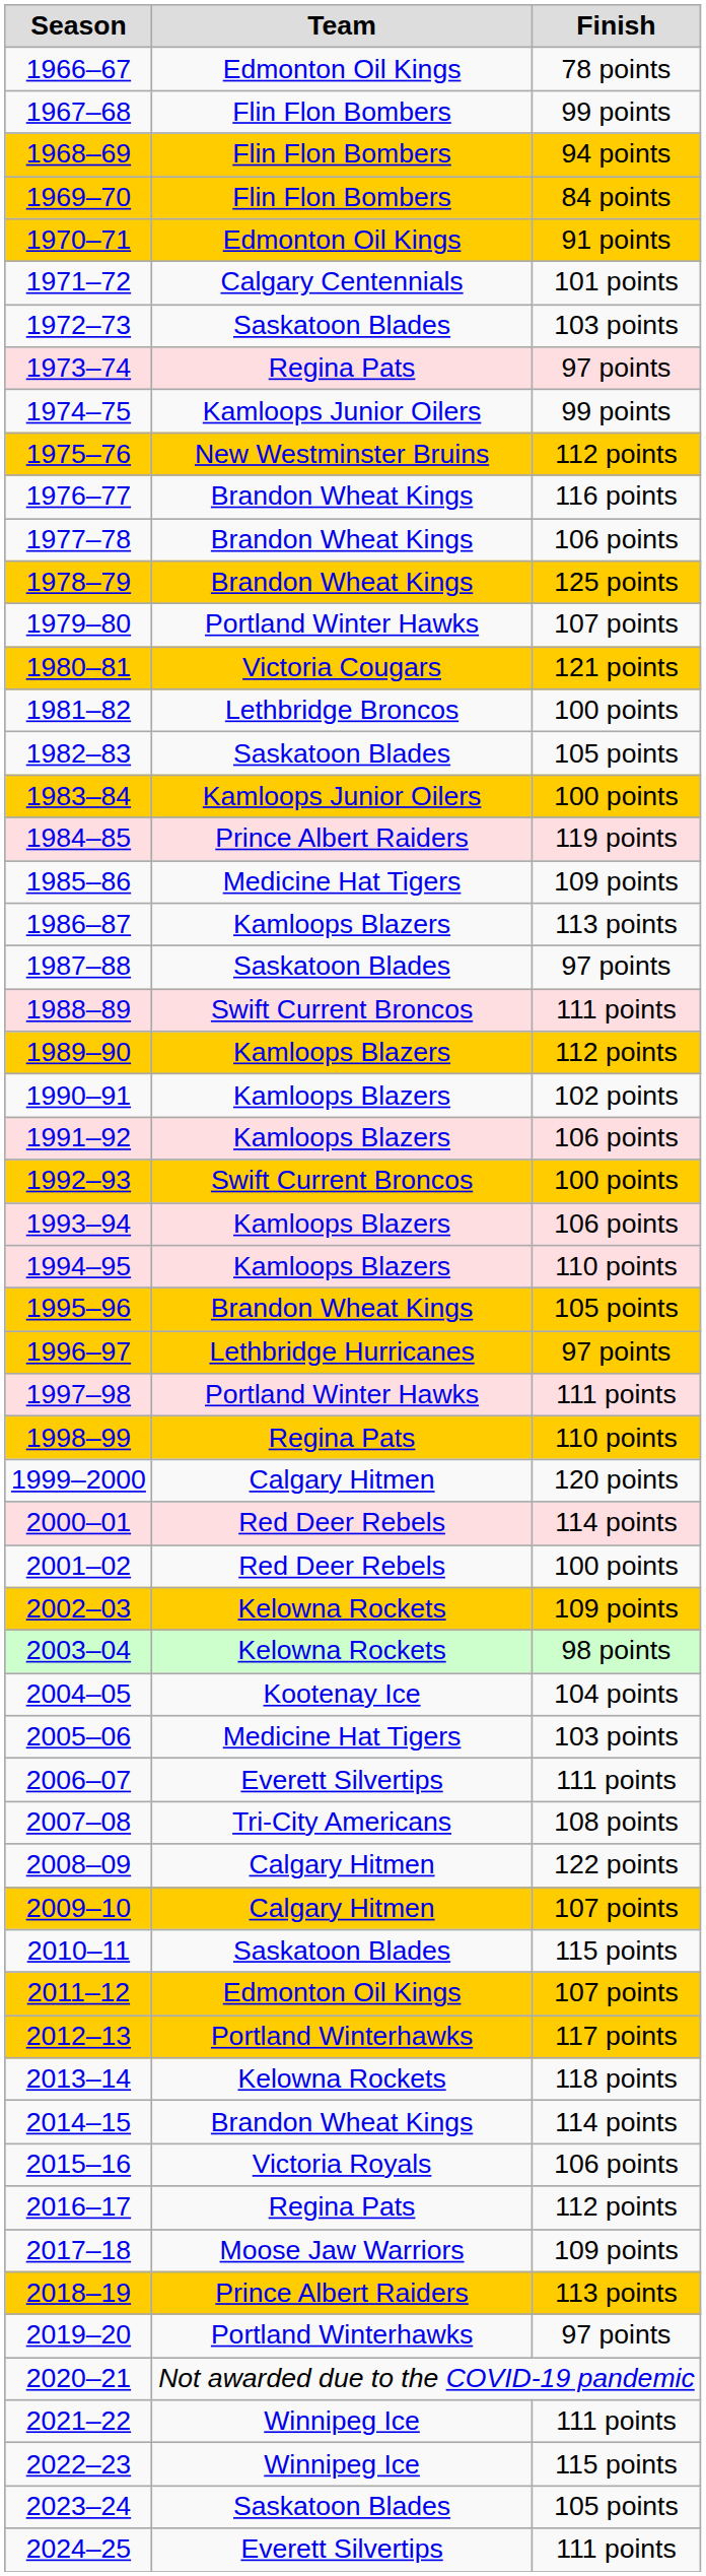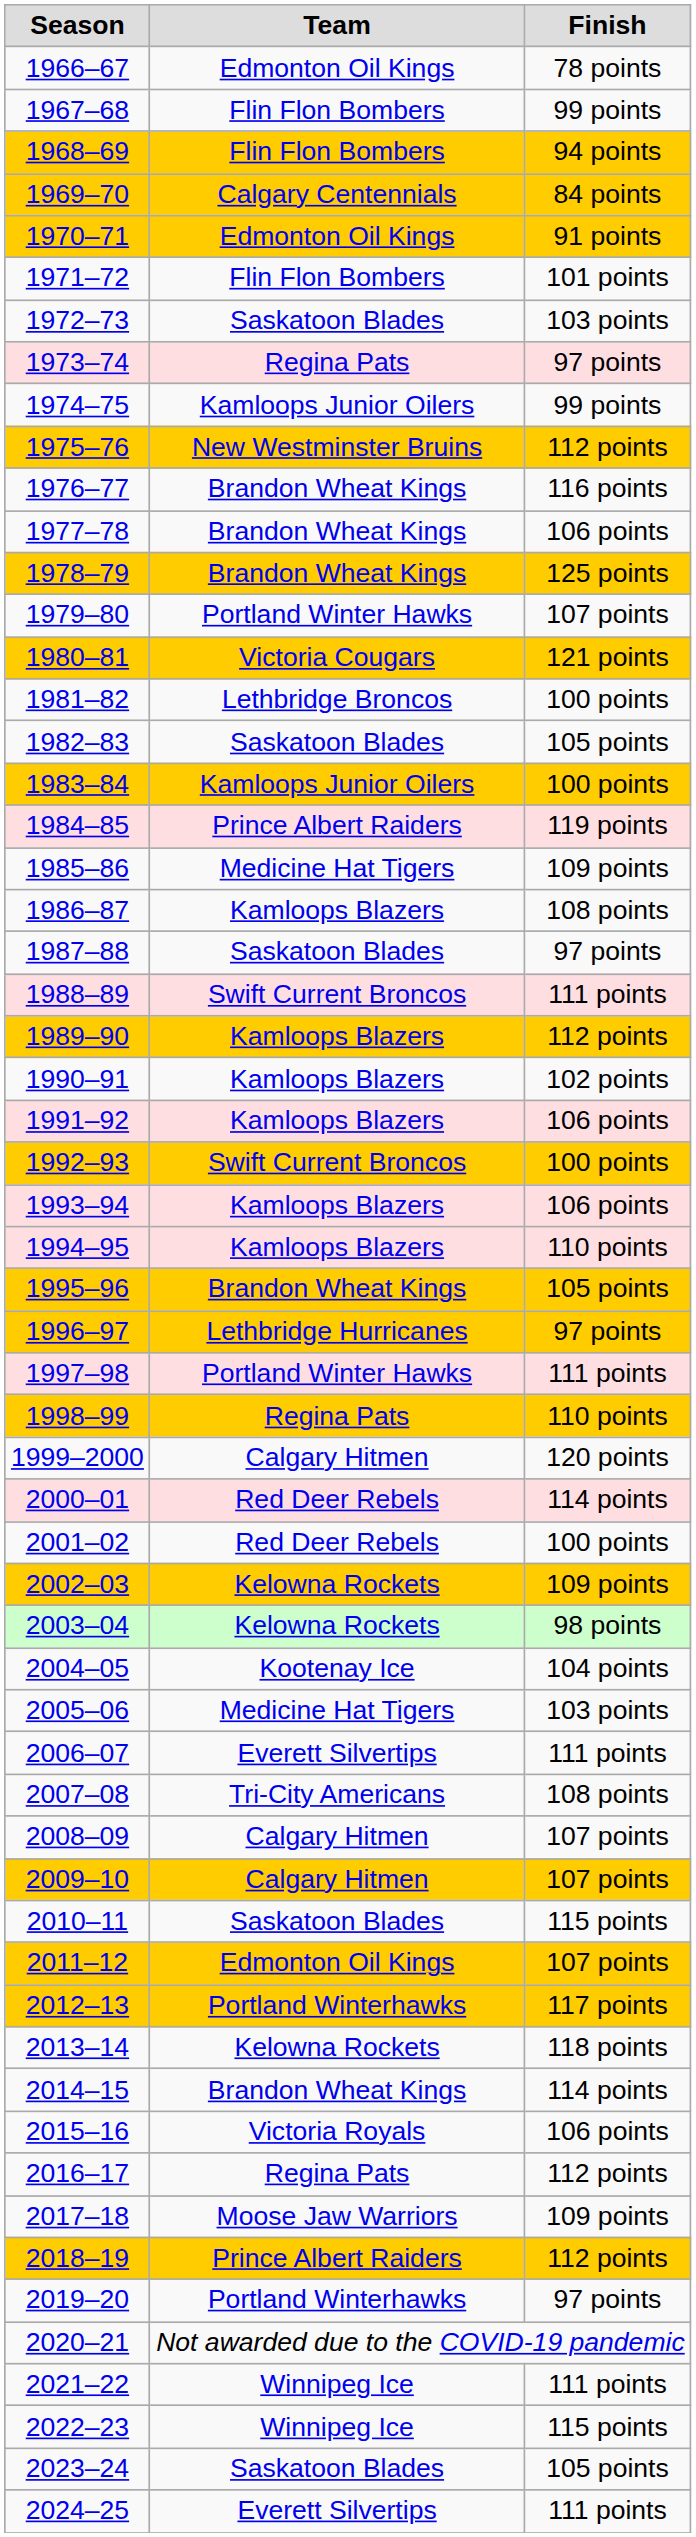 <table class="wikitable">
 <tr style="text-align:center;" bgcolor="#dddddd">
 <td><strong>Season</strong></td>
 <td><strong>Team</strong></td>
 <td><strong>Finish</strong></td>
 </tr>
 <tr style="text-align:center;">
 <td><a href='#'>1966–67</a></td>
 <td><a href='#'>Edmonton Oil Kings</a></td>
 <td>78 points</td>
 </tr>
 <tr style="text-align:center;">
 <td><a href='#'>1967–68</a></td>
 <td><a href='#'>Flin Flon Bombers</a></td>
 <td>99 points</td>
 </tr>
 <tr style="text-align:center;" bgcolor="#FFCC00">
 <td><a href='#'>1968–69</a></td>
 <td><a href='#'>Flin Flon Bombers</a></td>
 <td>94 points</td>
 </tr>
 <tr style="text-align:center;" bgcolor="#FFCC00">
 <td><a href='#'>1969–70</a></td>
-<td><a href='#'>Flin Flon Bombers</a></td>
+<td><a href='#'>Calgary Centennials</a></td>
 <td>84 points</td>
 </tr>
 <tr style="text-align:center;" bgcolor="#FFCC00">
 <td><a href='#'>1970–71</a></td>
 <td><a href='#'>Edmonton Oil Kings</a></td>
 <td>91 points</td>
 </tr>
 <tr style="text-align:center;">
 <td><a href='#'>1971–72</a></td>
-<td><a href='#'>Calgary Centennials</a></td>
+<td><a href='#'>Flin Flon Bombers</a></td>
 <td>101 points</td>
 </tr>
 <tr style="text-align:center;">
 <td><a href='#'>1972–73</a></td>
 <td><a href='#'>Saskatoon Blades</a></td>
 <td>103 points</td>
 </tr>
 <tr style="text-align:center;" bgcolor="#FFDEE2">
 <td><a href='#'>1973–74</a></td>
 <td><a href='#'>Regina Pats</a></td>
 <td>97 points</td>
 </tr>
 <tr style="text-align:center;">
 <td><a href='#'>1974–75</a></td>
 <td><a href='#'>Kamloops Junior Oilers</a></td>
 <td>99 points</td>
 </tr>
 <tr style="text-align:center;" bgcolor="#FFCC00">
 <td><a href='#'>1975–76</a></td>
 <td><a href='#'>New Westminster Bruins</a></td>
 <td>112 points</td>
 </tr>
 <tr style="text-align:center;">
 <td><a href='#'>1976–77</a></td>
 <td><a href='#'>Brandon Wheat Kings</a></td>
 <td>116 points</td>
 </tr>
 <tr style="text-align:center;">
 <td><a href='#'>1977–78</a></td>
 <td><a href='#'>Brandon Wheat Kings</a></td>
 <td>106 points</td>
 </tr>
 <tr style="text-align:center;" bgcolor="#FFCC00">
 <td><a href='#'>1978–79</a></td>
 <td><a href='#'>Brandon Wheat Kings</a></td>
 <td>125 points</td>
 </tr>
 <tr style="text-align:center;">
 <td><a href='#'>1979–80</a></td>
 <td><a href='#'>Portland Winter Hawks</a></td>
 <td>107 points</td>
 </tr>
 <tr style="text-align:center;" bgcolor="#FFCC00">
 <td><a href='#'>1980–81</a></td>
 <td><a href='#'>Victoria Cougars</a></td>
 <td>121 points</td>
 </tr>
 <tr style="text-align:center;">
 <td><a href='#'>1981–82</a></td>
 <td><a href='#'>Lethbridge Broncos</a></td>
 <td>100 points</td>
 </tr>
 <tr style="text-align:center;">
 <td><a href='#'>1982–83</a></td>
 <td><a href='#'>Saskatoon Blades</a></td>
 <td>105 points</td>
 </tr>
 <tr style="text-align:center;" bgcolor="#FFCC00">
 <td><a href='#'>1983–84</a></td>
 <td><a href='#'>Kamloops Junior Oilers</a></td>
 <td>100 points</td>
 </tr>
 <tr style="text-align:center;" bgcolor="#FFDEE2">
 <td><a href='#'>1984–85</a></td>
 <td><a href='#'>Prince Albert Raiders</a></td>
 <td>119 points</td>
 </tr>
 <tr style="text-align:center;">
 <td><a href='#'>1985–86</a></td>
 <td><a href='#'>Medicine Hat Tigers</a></td>
 <td>109 points</td>
 </tr>
 <tr style="text-align:center;">
 <td><a href='#'>1986–87</a></td>
 <td><a href='#'>Kamloops Blazers</a></td>
-<td>113 points</td>
+<td>108 points</td>
 </tr>
 <tr style="text-align:center;">
 <td><a href='#'>1987–88</a></td>
 <td><a href='#'>Saskatoon Blades</a></td>
 <td>97 points</td>
 </tr>
 <tr style="text-align:center;" bgcolor="#FFDEE2">
 <td><a href='#'>1988–89</a></td>
 <td><a href='#'>Swift Current Broncos</a></td>
 <td>111 points</td>
 </tr>
 <tr style="text-align:center;" bgcolor="#FFCC00">
 <td><a href='#'>1989–90</a></td>
 <td><a href='#'>Kamloops Blazers</a></td>
 <td>112 points</td>
 </tr>
 <tr style="text-align:center;">
 <td><a href='#'>1990–91</a></td>
 <td><a href='#'>Kamloops Blazers</a></td>
 <td>102 points</td>
 </tr>
 <tr style="text-align:center;" bgcolor="#FFDEE2">
 <td><a href='#'>1991–92</a></td>
 <td><a href='#'>Kamloops Blazers</a></td>
 <td>106 points</td>
 </tr>
 <tr style="text-align:center;" bgcolor="#FFCC00">
 <td><a href='#'>1992–93</a></td>
 <td><a href='#'>Swift Current Broncos</a></td>
 <td>100 points</td>
 </tr>
 <tr style="text-align:center;" bgcolor="#FFDEE2">
 <td><a href='#'>1993–94</a></td>
 <td><a href='#'>Kamloops Blazers</a></td>
 <td>106 points</td>
 </tr>
 <tr style="text-align:center;" bgcolor="#FFDEE2">
 <td><a href='#'>1994–95</a></td>
 <td><a href='#'>Kamloops Blazers</a></td>
 <td>110 points</td>
 </tr>
 <tr style="text-align:center;" bgcolor="#FFCC00">
 <td><a href='#'>1995–96</a></td>
 <td><a href='#'>Brandon Wheat Kings</a></td>
 <td>105 points</td>
 </tr>
 <tr style="text-align:center;" bgcolor="#FFCC00">
 <td><a href='#'>1996–97</a></td>
 <td><a href='#'>Lethbridge Hurricanes</a></td>
 <td>97 points</td>
 </tr>
 <tr style="text-align:center;" bgcolor="#FFDEE2">
 <td><a href='#'>1997–98</a></td>
 <td><a href='#'>Portland Winter Hawks</a></td>
 <td>111 points</td>
 </tr>
 <tr style="text-align:center;" bgcolor="#FFCC00">
 <td><a href='#'>1998–99</a></td>
 <td><a href='#'>Regina Pats</a></td>
 <td>110 points</td>
 </tr>
 <tr style="text-align:center;">
 <td><a href='#'>1999–2000</a></td>
 <td><a href='#'>Calgary Hitmen</a></td>
 <td>120 points</td>
 </tr>
 <tr style="text-align:center;" bgcolor="#FFDEE2">
 <td><a href='#'>2000–01</a></td>
 <td><a href='#'>Red Deer Rebels</a></td>
 <td>114 points</td>
 </tr>
 <tr style="text-align:center;">
 <td><a href='#'>2001–02</a></td>
 <td><a href='#'>Red Deer Rebels</a></td>
 <td>100 points</td>
 </tr>
 <tr style="text-align:center;" bgcolor="#FFCC00">
 <td><a href='#'>2002–03</a></td>
 <td><a href='#'>Kelowna Rockets</a></td>
 <td>109 points</td>
 </tr>
 <tr style="text-align:center;" bgcolor="#CCFFCC">
 <td><a href='#'>2003–04</a></td>
 <td><a href='#'>Kelowna Rockets</a></td>
 <td>98 points</td>
 </tr>
 <tr style="text-align:center;">
 <td><a href='#'>2004–05</a></td>
 <td><a href='#'>Kootenay Ice</a></td>
 <td>104 points</td>
 </tr>
 <tr style="text-align:center;">
 <td><a href='#'>2005–06</a></td>
 <td><a href='#'>Medicine Hat Tigers</a></td>
 <td>103 points</td>
 </tr>
 <tr style="text-align:center;">
 <td><a href='#'>2006–07</a></td>
 <td><a href='#'>Everett Silvertips</a></td>
 <td>111 points</td>
 </tr>
 <tr style="text-align:center;">
 <td><a href='#'>2007–08</a></td>
 <td><a href='#'>Tri-City Americans</a></td>
 <td>108 points</td>
 </tr>
 <tr style="text-align:center;">
 <td><a href='#'>2008–09</a></td>
 <td><a href='#'>Calgary Hitmen</a></td>
-<td>122 points</td>
+<td>107 points</td>
 </tr>
 <tr style="text-align:center;" bgcolor="#FFCC00">
 <td><a href='#'>2009–10</a></td>
 <td><a href='#'>Calgary Hitmen</a></td>
 <td>107 points</td>
 </tr>
 <tr style="text-align:center;">
 <td><a href='#'>2010–11</a></td>
 <td><a href='#'>Saskatoon Blades</a></td>
 <td>115 points</td>
 </tr>
 <tr style="text-align:center;" bgcolor="#FFCC00">
 <td><a href='#'>2011–12</a></td>
 <td><a href='#'>Edmonton Oil Kings</a></td>
 <td>107 points</td>
 </tr>
 <tr style="text-align:center;" bgcolor="#FFCC00">
 <td><a href='#'>2012–13</a></td>
 <td><a href='#'>Portland Winterhawks</a></td>
 <td>117 points</td>
 </tr>
 <tr style="text-align:center;">
 <td><a href='#'>2013–14</a></td>
 <td><a href='#'>Kelowna Rockets</a></td>
 <td>118 points</td>
 </tr>
 <tr style="text-align:center;">
 <td><a href='#'>2014–15</a></td>
 <td><a href='#'>Brandon Wheat Kings</a></td>
 <td>114 points</td>
 </tr>
 <tr style="text-align:center;">
 <td><a href='#'>2015–16</a></td>
 <td><a href='#'>Victoria Royals</a></td>
 <td>106 points</td>
 </tr>
 <tr style="text-align:center;">
 <td><a href='#'>2016–17</a></td>
 <td><a href='#'>Regina Pats</a></td>
 <td>112 points</td>
 </tr>
 <tr style="text-align:center;">
 <td><a href='#'>2017–18</a></td>
 <td><a href='#'>Moose Jaw Warriors</a></td>
 <td>109 points</td>
 </tr>
 <tr style="text-align:center;" bgcolor="#FFCC00">
 <td><a href='#'>2018–19</a></td>
 <td><a href='#'>Prince Albert Raiders</a></td>
-<td>113 points</td>
+<td>112 points</td>
 </tr>
 <tr style="text-align:center;">
 <td><a href='#'>2019–20</a></td>
 <td><a href='#'>Portland Winterhawks</a></td>
 <td>97 points</td>
 </tr>
 <tr style="text-align:center;">
 <td><a href='#'>2020–21</a></td>
 <td colspan="2"><em>Not awarded due to the <a href='#'>COVID-19 pandemic</a></em></td>
 </tr>
 <tr style="text-align:center;">
 <td><a href='#'>2021–22</a></td>
 <td><a href='#'>Winnipeg Ice</a></td>
 <td>111 points</td>
 </tr>
 <tr style="text-align:center;">
 <td><a href='#'>2022–23</a></td>
 <td><a href='#'>Winnipeg Ice</a></td>
 <td>115 points</td>
 </tr>
 <tr style="text-align:center;">
 <td><a href='#'>2023–24</a></td>
 <td><a href='#'>Saskatoon Blades</a></td>
 <td>105 points</td>
 </tr>
 <tr style="text-align:center;">
 <td><a href='#'>2024–25</a></td>
 <td><a href='#'>Everett Silvertips</a></td>
 <td>111 points</td>
 </tr>
 </table>
